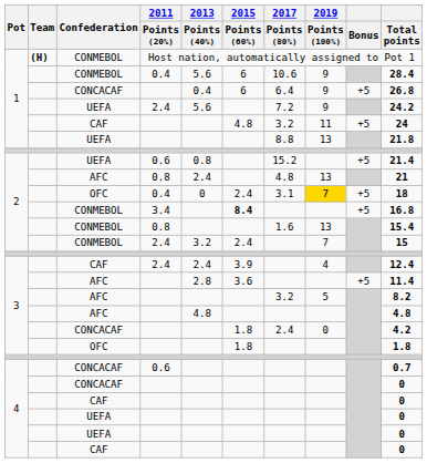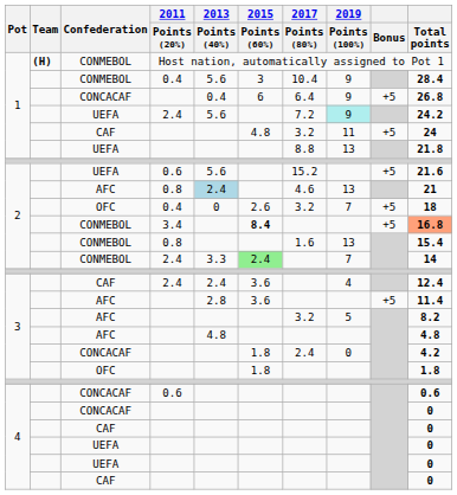 <table class="wikitable" style="text-align:center">
 <tr>
 <th rowspan=2>Pot</th>
 <th rowspan=2>Team</th>
 <th rowspan=2>Confederation</th>
 <th><a href='#'>2011</a></th>
 <th><a href='#'>2013</a></th>
 <th><a href='#'>2015</a></th>
 <th><a href='#'>2017</a></th>
 <th><a href='#'>2019</a></th>
 <th></th>
 <th></th>
 </tr>
 <tr>
 <th>Points<br><small>(20%)</small></th>
 <th>Points<br><small>(40%)</small></th>
 <th>Points<br><small>(60%)</small></th>
 <th>Points<br><small>(80%)</small></th>
 <th>Points<br><small>(100%)</small></th>
 <th>Bonus<br></th>
 <th>Total<br>points</th>
 </tr>
 <tr>
 <td rowspan=6>1</td>
 <td align=left> <strong>(H)</strong></td>
 <td>CONMEBOL</td>
 <td colspan=7>Host nation, automatically assigned to Pot 1</td>
 </tr>
 <tr>
 <td align=left></td>
 <td>CONMEBOL</td>
 <td>0.4</td>
 <td>5.6</td>
-<td>6</td>
-<td>10.6</td>
+<td>3</td>
+<td>10.4</td>
 <td>9</td>
 <td bgcolor=lightgrey></td>
 <td><strong>28.4</strong></td>
 </tr>
 <tr>
 <td align=left></td>
 <td>CONCACAF</td>
 <td></td>
 <td>0.4</td>
 <td>6</td>
 <td>6.4</td>
 <td>9</td>
 <td>+5</td>
 <td><strong>26.8</strong></td>
 </tr>
 <tr>
 <td align=left></td>
 <td>UEFA</td>
 <td>2.4</td>
 <td>5.6</td>
 <td></td>
 <td>7.2</td>
-<td>9</td>
+<td style="background: paleturquoise;">9</td>
 <td bgcolor=lightgrey></td>
 <td><strong>24.2</strong></td>
 </tr>
 <tr>
 <td align=left></td>
 <td>CAF</td>
 <td></td>
 <td></td>
 <td>4.8</td>
 <td>3.2</td>
 <td>11</td>
 <td>+5</td>
 <td><strong>24</strong></td>
 </tr>
 <tr>
 <td align=left></td>
 <td>UEFA</td>
 <td></td>
 <td></td>
 <td></td>
 <td>8.8</td>
 <td>13</td>
 <td bgcolor=lightgrey></td>
 <td><strong>21.8</strong></td>
 </tr>
 <tr>
 <td colspan=14 bgcolor=lightgrey></td>
 </tr>
 <tr>
 <td rowspan=6>2</td>
 <td align=left></td>
 <td>UEFA</td>
 <td>0.6</td>
-<td>0.8</td>
+<td>5.6</td>
 <td></td>
 <td>15.2</td>
 <td></td>
 <td>+5</td>
-<td><strong>21.4</strong></td>
+<td><strong>21.6</strong></td>
 </tr>
 <tr>
 <td align=left></td>
 <td>AFC</td>
 <td>0.8</td>
-<td>2.4</td>
+<td style="background: lightblue;">2.4</td>
 <td></td>
-<td>4.8</td>
+<td>4.6</td>
 <td>13</td>
 <td bgcolor=lightgrey></td>
 <td><strong>21</strong></td>
 </tr>
 <tr>
 <td align=left></td>
 <td>OFC</td>
 <td>0.4</td>
 <td>0</td>
-<td>2.4</td>
-<td>3.1</td>
-<td style="background: gold;">7</td>
+<td>2.6</td>
+<td>3.2</td>
+<td>7</td>
 <td>+5</td>
 <td><strong>18</strong></td>
 </tr>
 <tr>
 <td align=left></td>
 <td>CONMEBOL</td>
 <td>3.4</td>
 <td></td>
 <td><strong>8.4</strong></td>
 <td></td>
 <td></td>
 <td>+5</td>
-<td><strong>16.8</strong></td>
+<td style="background: lightsalmon;"><strong>16.8</strong></td>
 </tr>
 <tr>
 <td align=left></td>
 <td>CONMEBOL</td>
 <td>0.8</td>
 <td></td>
 <td></td>
 <td>1.6</td>
 <td>13</td>
 <td rowspan=2 bgcolor=lightgrey></td>
 <td><strong>15.4</strong></td>
 </tr>
 <tr>
 <td align=left></td>
 <td>CONMEBOL</td>
 <td>2.4</td>
-<td>3.2</td>
-<td>2.4</td>
+<td>3.3</td>
+<td style="background: lightgreen;">2.4</td>
 <td></td>
 <td>7</td>
-<td><strong>15</strong></td>
+<td><strong>14</strong></td>
 </tr>
 <tr>
 <td colspan=14 bgcolor=lightgrey></td>
 </tr>
 <tr>
 <td rowspan=6>3</td>
 <td align=left></td>
 <td>CAF</td>
 <td>2.4</td>
 <td>2.4</td>
-<td>3.9</td>
+<td>3.6</td>
 <td></td>
 <td>4</td>
 <td bgcolor=lightgrey></td>
 <td><strong>12.4</strong></td>
 </tr>
 <tr>
 <td align=left></td>
 <td>AFC</td>
 <td></td>
 <td>2.8</td>
 <td>3.6</td>
 <td></td>
 <td></td>
 <td>+5</td>
 <td><strong>11.4</strong></td>
 </tr>
 <tr>
 <td align=left></td>
 <td>AFC</td>
 <td></td>
 <td></td>
 <td></td>
 <td>3.2</td>
 <td>5</td>
 <td rowspan=4 bgcolor=lightgrey></td>
 <td><strong>8.2</strong></td>
 </tr>
 <tr>
 <td align=left></td>
 <td>AFC</td>
 <td></td>
 <td>4.8</td>
 <td></td>
 <td></td>
 <td></td>
 <td><strong>4.8</strong></td>
 </tr>
 <tr>
 <td align=left></td>
 <td>CONCACAF</td>
 <td></td>
 <td></td>
 <td>1.8</td>
 <td>2.4</td>
 <td>0</td>
 <td><strong>4.2</strong></td>
 </tr>
 <tr>
 <td align=left></td>
 <td>OFC</td>
 <td></td>
 <td></td>
 <td>1.8</td>
 <td></td>
 <td></td>
 <td><strong>1.8</strong></td>
 </tr>
 <tr>
 <td colspan=14 bgcolor=lightgrey></td>
 </tr>
 <tr>
 <td rowspan=6>4</td>
 <td align=left></td>
 <td>CONCACAF</td>
 <td>0.6</td>
 <td></td>
 <td></td>
 <td></td>
 <td></td>
 <td rowspan=6 bgcolor=lightgrey></td>
-<td><strong>0.7</strong></td>
+<td><strong>0.6</strong></td>
 </tr>
 <tr>
 <td align=left></td>
 <td>CONCACAF</td>
 <td></td>
 <td></td>
 <td></td>
 <td></td>
 <td></td>
 <td><strong>0</strong></td>
 </tr>
 <tr>
 <td align=left></td>
 <td>CAF</td>
 <td></td>
 <td></td>
 <td></td>
 <td></td>
 <td></td>
 <td><strong>0</strong></td>
 </tr>
 <tr>
 <td align=left></td>
 <td>UEFA</td>
 <td></td>
 <td></td>
 <td></td>
 <td></td>
 <td></td>
 <td><strong>0</strong></td>
 </tr>
 <tr>
 <td align=left></td>
 <td>UEFA</td>
 <td></td>
 <td></td>
 <td></td>
 <td></td>
 <td></td>
 <td><strong>0</strong></td>
 </tr>
 <tr>
 <td align=left></td>
 <td>CAF</td>
 <td></td>
 <td></td>
 <td></td>
 <td></td>
 <td></td>
 <td><strong>0</strong></td>
 </tr>
 </table>
